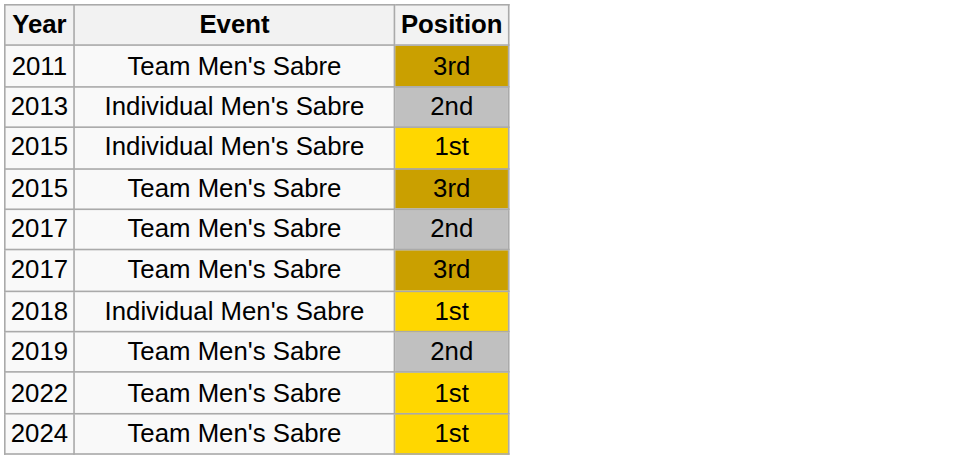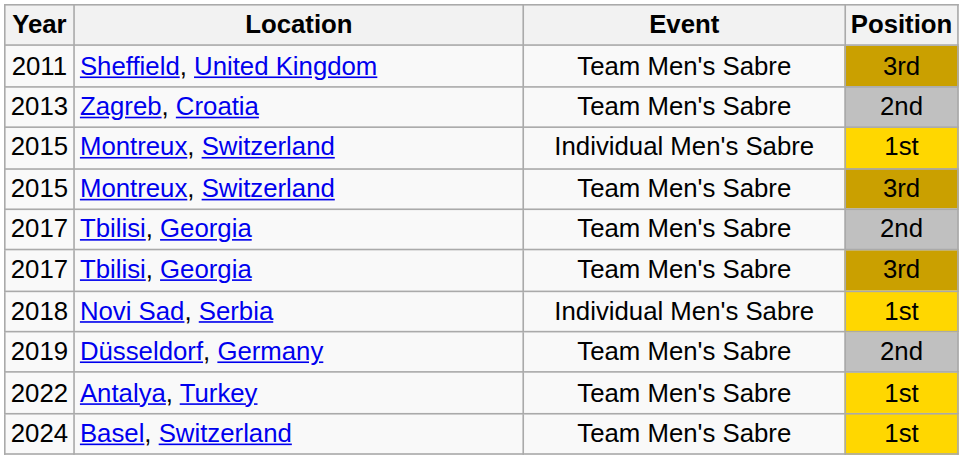 <table class="wikitable" style="text-align:center;">
 <tr>
 <th>Year</th>
+<th style="width:17em">Location</th>
 <th style="width:12em">Event</th>
 <th>Position</th>
 </tr>
 <tr>
 <td>2011</td>
+<td rowspan="1" align="left"> <a href='#'>Sheffield</a>, <a href='#'>United Kingdom</a></td>
 <td>Team Men's Sabre</td>
 <td bgcolor="caramel">3rd</td>
 </tr>
 <tr>
 <td>2013</td>
-<td>Individual Men's Sabre</td>
+<td rowspan="1" align="left"> <a href='#'>Zagreb</a>, <a href='#'>Croatia</a></td>
+<td>Team Men's Sabre</td>
 <td bgcolor="silver">2nd</td>
 </tr>
 <tr>
 <td>2015</td>
+<td rowspan="1" align="left"> <a href='#'>Montreux</a>, <a href='#'>Switzerland</a></td>
 <td>Individual Men's Sabre</td>
 <td bgcolor="gold">1st</td>
 </tr>
 <tr>
 <td>2015</td>
+<td rowspan="1" align="left"> <a href='#'>Montreux</a>, <a href='#'>Switzerland</a></td>
 <td>Team Men's Sabre</td>
 <td bgcolor="caramel">3rd</td>
 </tr>
 <tr>
 <td>2017</td>
+<td rowspan="1" align="left"> <a href='#'>Tbilisi</a>, <a href='#'>Georgia</a></td>
 <td>Team Men's Sabre</td>
 <td bgcolor="silver">2nd</td>
 </tr>
 <tr>
 <td>2017</td>
+<td rowspan="1" align="left"> <a href='#'>Tbilisi</a>, <a href='#'>Georgia</a></td>
 <td>Team Men's Sabre</td>
 <td bgcolor="caramel">3rd</td>
 </tr>
 <tr>
 <td>2018</td>
+<td rowspan="1" align="left"> <a href='#'>Novi Sad</a>, <a href='#'>Serbia</a></td>
 <td>Individual Men's Sabre</td>
 <td bgcolor="gold">1st</td>
 </tr>
 <tr>
 <td>2019</td>
+<td rowspan="1" align="left"> <a href='#'>Düsseldorf</a>, <a href='#'>Germany</a></td>
 <td>Team Men's Sabre</td>
 <td bgcolor="silver">2nd</td>
 </tr>
 <tr>
 <td>2022</td>
+<td rowspan="1" align="left"> <a href='#'>Antalya</a>, <a href='#'>Turkey</a></td>
 <td>Team Men's Sabre</td>
 <td bgcolor="gold">1st</td>
 </tr>
 <tr>
 <td>2024</td>
+<td rowspan="1" align="left"> <a href='#'>Basel</a>, <a href='#'>Switzerland</a></td>
 <td>Team Men's Sabre</td>
 <td bgcolor="gold">1st</td>
 </tr>
 </table>
